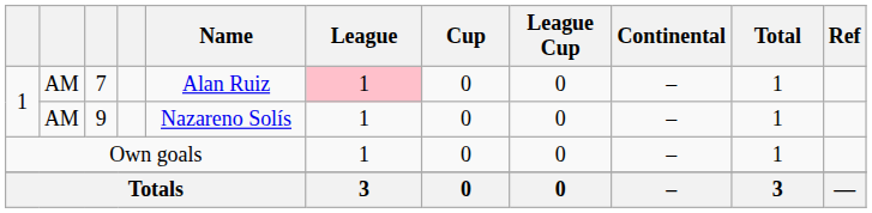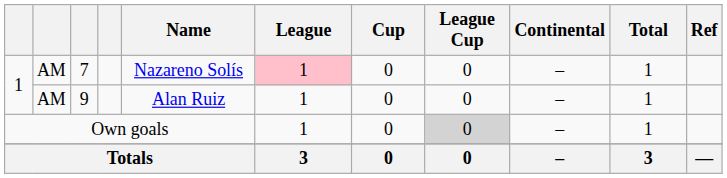 <table class="wikitable sortable" style="font-size: 95%; text-align: center;">
 <tr>
 <th style="width:25px; background:#; color:;"></th>
 <th style="width:25px; background:#; color:;"></th>
 <th style="width:25px; background:#; color:;"></th>
 <th style="width:25px; background:#; color:;"></th>
 <th style="width:150px; background:#; color:;">Name</th>
 <th style="width:100px; background:#; color:;">League</th>
 <th style="width:80px; background:#; color:;">Cup</th>
 <th style="width:80px; background:#; color:;">League Cup</th>
 <th style="width:80px; background:#; color:;">Continental</th>
 <th style="width:80px; background:#; color:;"><strong>Total</strong></th>
 <th style="width:10px; background:#; color:;"><strong>Ref</strong></th>
 </tr>
 <tr>
 <td rowspan=2>1</td>
 <td>AM</td>
 <td>7</td>
 <td></td>
-<td data-sort-value="Ruiz, Alan"><a href='#'>Alan Ruiz</a></td>
+<td data-sort-value="Solís, Nazareno"><a href='#'>Nazareno Solís</a></td>
 <td style="background: pink;">1</td>
 <td>0</td>
 <td>0</td>
 <td>–</td>
 <td>1</td>
 <td></td>
 </tr>
 <tr>
 <td>AM</td>
 <td>9</td>
 <td></td>
-<td data-sort-value="Solís, Nazareno"><a href='#'>Nazareno Solís</a></td>
+<td data-sort-value="Ruiz, Alan"><a href='#'>Alan Ruiz</a></td>
 <td>1</td>
 <td>0</td>
 <td>0</td>
 <td>–</td>
 <td>1</td>
 <td></td>
 </tr>
 <tr>
 <td colspan="5">Own goals</td>
 <td>1</td>
 <td>0</td>
-<td>0</td>
+<td style="background: lightgrey;">0</td>
 <td>–</td>
 <td>1</td>
 <td></td>
 </tr>
 <tr>
 </tr>
 <tr class="sortbottom">
 </tr>
 <tr class="sortbottom">
 <th colspan=5><strong>Totals</strong></th>
 <th><strong>3</strong></th>
 <th><strong>0</strong></th>
 <th><strong>0</strong></th>
 <th><strong>–</strong></th>
 <th><strong>3</strong></th>
 <th><strong>—</strong></th>
 </tr>
 </table>
